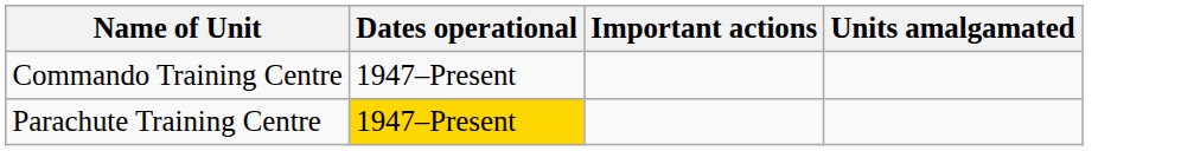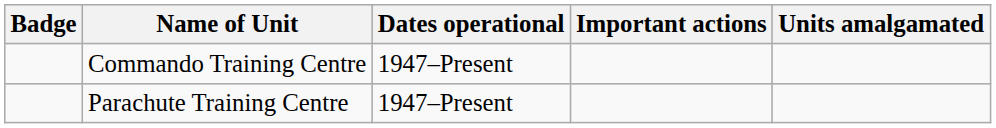 <table class="wikitable">
 <tr>
+<th>Badge</th>
 <th>Name of Unit</th>
 <th>Dates operational</th>
 <th>Important actions</th>
 <th>Units amalgamated</th>
 </tr>
 <tr>
+<td></td>
 <td>Commando Training Centre</td>
 <td>1947–Present</td>
 <td></td>
 <td></td>
 </tr>
 <tr>
+<td></td>
 <td>Parachute Training Centre</td>
-<td style="background: gold;">1947–Present</td>
+<td>1947–Present</td>
 <td></td>
 <td></td>
 </tr>
 </table>
